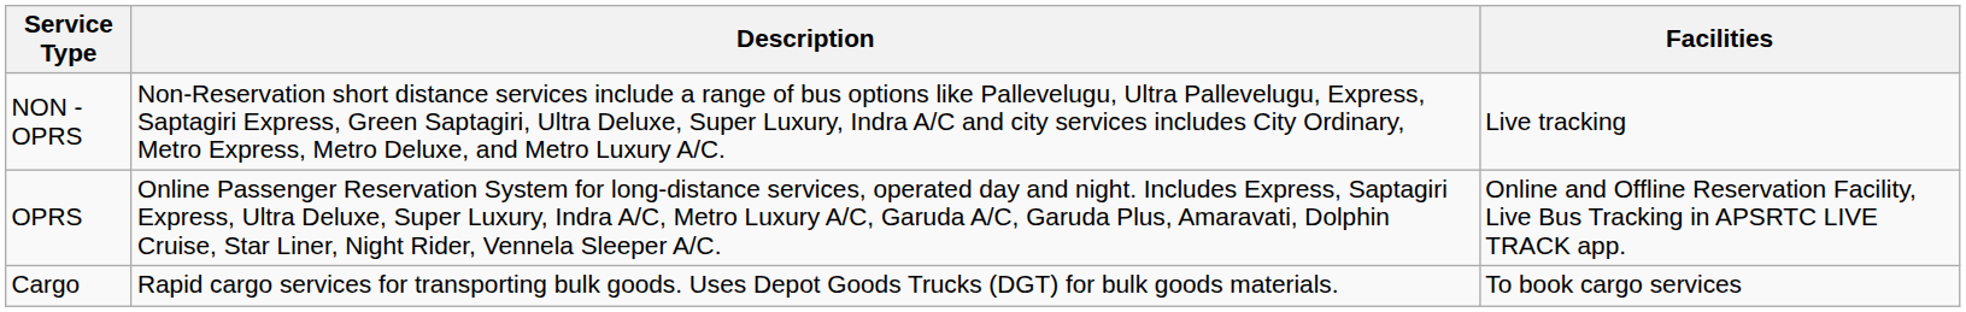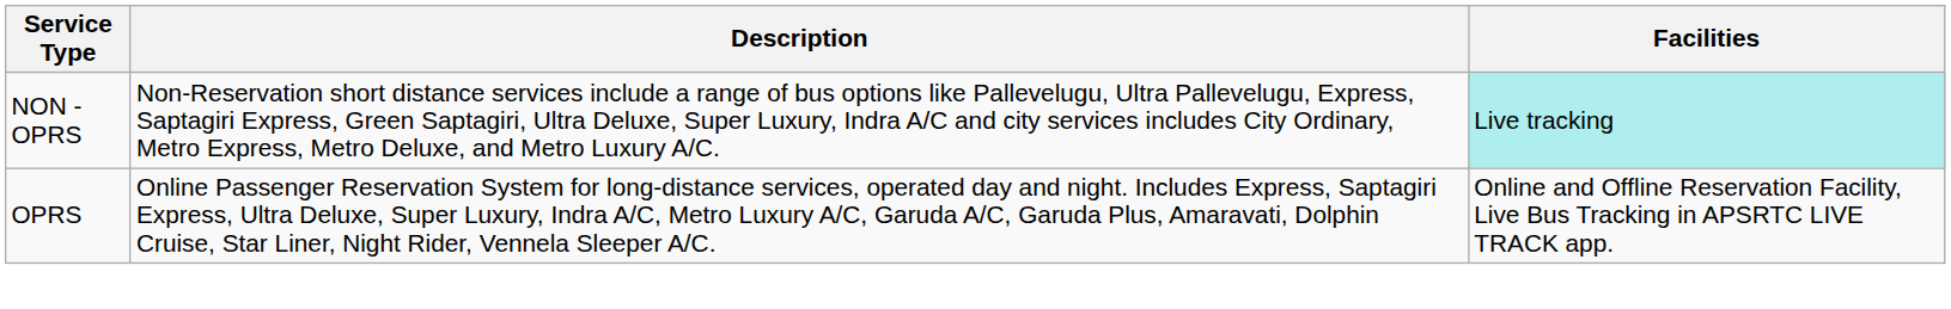 <table class="wikitable">
 <tr>
 <th>Service Type</th>
 <th>Description</th>
 <th>Facilities</th>
 </tr>
 <tr>
 <td>NON - OPRS</td>
 <td>Non-Reservation short distance services include a range of bus options like Pallevelugu, Ultra Pallevelugu, Express, Saptagiri Express, Green Saptagiri, Ultra Deluxe, Super Luxury, Indra A/C and city services includes City Ordinary, Metro Express, Metro Deluxe, and Metro Luxury A/C.</td>
-<td>Live tracking</td>
+<td style="background: paleturquoise;">Live tracking</td>
 </tr>
 <tr>
 <td>OPRS</td>
 <td>Online Passenger Reservation System for long-distance services, operated day and night. Includes Express, Saptagiri Express, Ultra Deluxe, Super Luxury, Indra A/C, Metro Luxury A/C, Garuda A/C, Garuda Plus, Amaravati, Dolphin Cruise, Star Liner, Night Rider, Vennela Sleeper A/C.</td>
 <td>Online and Offline Reservation Facility, Live Bus Tracking in APSRTC LIVE TRACK app.</td>
 </tr>
-<tr>
-<td>Cargo</td>
-<td>Rapid cargo services for transporting bulk goods. Uses Depot Goods Trucks (DGT) for bulk goods materials.</td>
-<td>To book cargo services</td>
-</tr>
 </table>
